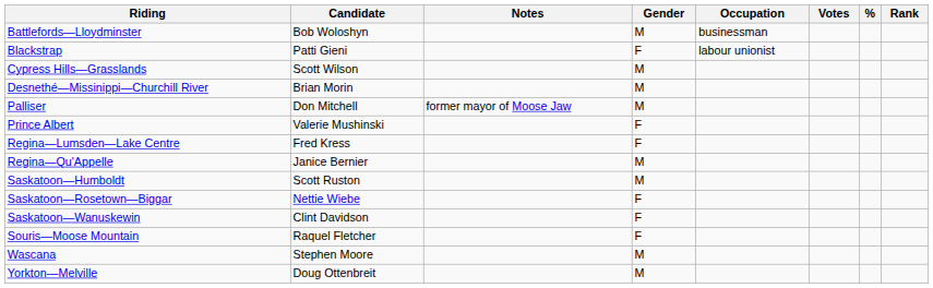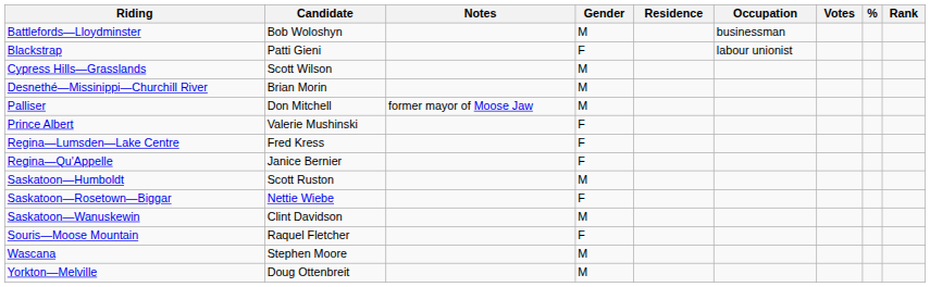 <table class="wikitable sortable" width="100%">
 <tr>
 <th>Riding</th>
 <th>Candidate</th>
 <th>Notes</th>
 <th>Gender</th>
+<th>Residence</th>
 <th>Occupation</th>
 <th>Votes</th>
 <th>%</th>
 <th>Rank</th>
 </tr>
 <tr>
 <td><a href='#'>Battlefords—Lloydminster</a></td>
 <td>Bob Woloshyn</td>
 <td></td>
 <td>M</td>
+<td></td>
 <td>businessman</td>
 <td></td>
 <td></td>
 <td></td>
 </tr>
 <tr>
 <td><a href='#'>Blackstrap</a></td>
 <td>Patti Gieni</td>
 <td></td>
 <td>F</td>
+<td></td>
 <td>labour unionist</td>
 <td></td>
 <td></td>
 <td></td>
 </tr>
 <tr>
 <td><a href='#'>Cypress Hills—Grasslands</a></td>
 <td>Scott Wilson</td>
 <td></td>
 <td>M</td>
 <td></td>
 <td></td>
 <td></td>
 <td></td>
+<td></td>
 </tr>
 <tr>
 <td><a href='#'>Desnethé—Missinippi—Churchill River</a></td>
 <td>Brian Morin</td>
 <td></td>
 <td>M</td>
+<td></td>
 <td></td>
 <td></td>
 <td></td>
 <td></td>
 </tr>
 <tr>
 <td><a href='#'>Palliser</a></td>
 <td>Don Mitchell</td>
 <td>former mayor of <a href='#'>Moose Jaw</a></td>
 <td>M</td>
 <td></td>
 <td></td>
 <td></td>
 <td></td>
+<td></td>
 </tr>
 <tr>
 <td><a href='#'>Prince Albert</a></td>
 <td>Valerie Mushinski</td>
 <td></td>
 <td>F</td>
+<td></td>
 <td></td>
 <td></td>
 <td></td>
 <td></td>
 </tr>
 <tr>
 <td><a href='#'>Regina—Lumsden—Lake Centre</a></td>
 <td>Fred Kress</td>
 <td></td>
 <td>F</td>
 <td></td>
 <td></td>
 <td></td>
 <td></td>
+<td></td>
 </tr>
 <tr>
 <td><a href='#'>Regina—Qu'Appelle</a></td>
 <td>Janice Bernier</td>
 <td></td>
-<td>M</td>
+<td>F</td>
+<td></td>
 <td></td>
 <td></td>
 <td></td>
 <td></td>
 </tr>
 <tr>
 <td><a href='#'>Saskatoon—Humboldt</a></td>
 <td>Scott Ruston</td>
 <td></td>
 <td>M</td>
 <td></td>
 <td></td>
 <td></td>
 <td></td>
+<td></td>
 </tr>
 <tr>
 <td><a href='#'>Saskatoon—Rosetown—Biggar</a></td>
 <td><a href='#'>Nettie Wiebe</a></td>
 <td></td>
 <td>F</td>
 <td></td>
 <td></td>
 <td></td>
 <td></td>
+<td></td>
 </tr>
 <tr>
 <td><a href='#'>Saskatoon—Wanuskewin</a></td>
 <td>Clint Davidson</td>
 <td></td>
-<td>F</td>
+<td>M</td>
+<td></td>
 <td></td>
 <td></td>
 <td></td>
 <td></td>
 </tr>
 <tr>
 <td><a href='#'>Souris—Moose Mountain</a></td>
 <td>Raquel Fletcher</td>
 <td></td>
 <td>F</td>
 <td></td>
 <td></td>
 <td></td>
 <td></td>
+<td></td>
 </tr>
 <tr>
 <td><a href='#'>Wascana</a></td>
 <td>Stephen Moore</td>
 <td></td>
 <td>M</td>
+<td></td>
 <td></td>
 <td></td>
 <td></td>
 <td></td>
 </tr>
 <tr>
 <td><a href='#'>Yorkton—Melville</a></td>
 <td>Doug Ottenbreit</td>
 <td></td>
 <td>M</td>
 <td></td>
 <td></td>
 <td></td>
 <td></td>
+<td></td>
 </tr>
 </table>
